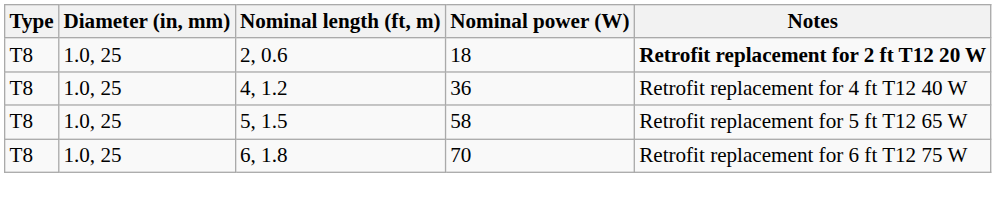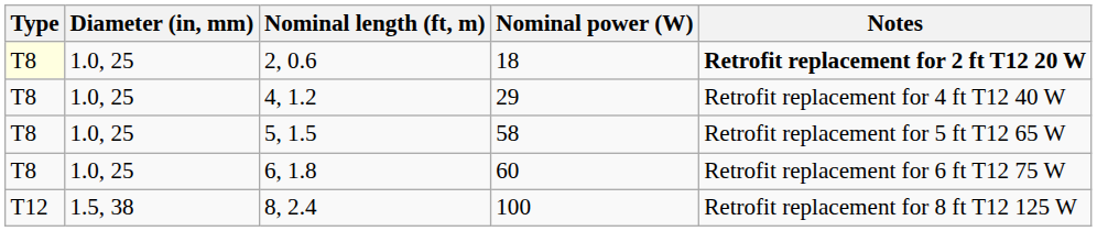 <table class="wikitable">
 <tr>
 <th>Type</th>
 <th>Diameter (in, mm)</th>
 <th>Nominal length (ft, m)</th>
 <th>Nominal power (W)</th>
 <th>Notes</th>
 </tr>
 <tr>
-<td>T8</td>
+<td style="background: lightyellow;">T8</td>
 <td>1.0, 25</td>
 <td>2, 0.6</td>
 <td>18</td>
 <td><strong>Retrofit replacement for 2 ft T12 20 W</strong></td>
 </tr>
 <tr>
 <td>T8</td>
 <td>1.0, 25</td>
 <td>4, 1.2</td>
-<td>36</td>
+<td>29</td>
 <td>Retrofit replacement for 4 ft T12 40 W</td>
 </tr>
 <tr>
 <td>T8</td>
 <td>1.0, 25</td>
 <td>5, 1.5</td>
 <td>58</td>
 <td>Retrofit replacement for 5 ft T12 65 W</td>
 </tr>
 <tr>
 <td>T8</td>
 <td>1.0, 25</td>
 <td>6, 1.8</td>
-<td>70</td>
+<td>60</td>
 <td>Retrofit replacement for 6 ft T12 75 W</td>
 </tr>
+<tr>
+<td>T12</td>
+<td>1.5, 38</td>
+<td>8, 2.4</td>
+<td>100</td>
+<td>Retrofit replacement for 8 ft T12 125 W</td>
+</tr>
 </table>
